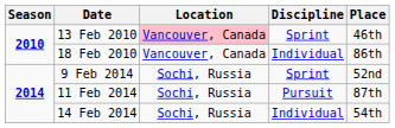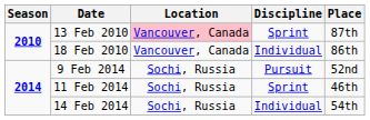 <table class="wikitable">
 <tr>
 <th>Season</th>
 <th>Date</th>
 <th>Location</th>
 <th>Discipline</th>
 <th>Place</th>
 </tr>
 <tr align=center>
 <td align=center rowspan=2><strong><a href='#'>2010</a></strong></td>
 <td>13 Feb 2010</td>
 <td style="background: pink;"> <a href='#'>Vancouver</a>, Canada</td>
 <td><a href='#'>Sprint</a></td>
-<td>46th</td>
+<td>87th</td>
 </tr>
 <tr align=center>
 <td>18 Feb 2010</td>
 <td> <a href='#'>Vancouver</a>, Canada</td>
 <td><a href='#'>Individual</a></td>
 <td>86th</td>
 </tr>
 <tr align=center>
 <td center rowspan=3><strong><a href='#'>2014</a></strong></td>
 <td>9 Feb 2014</td>
 <td> <a href='#'>Sochi</a>, Russia</td>
-<td><a href='#'>Sprint</a></td>
+<td><a href='#'>Pursuit</a></td>
 <td>52nd</td>
 </tr>
 <tr align=center>
 <td>11 Feb 2014</td>
 <td> <a href='#'>Sochi</a>, Russia</td>
-<td><a href='#'>Pursuit</a></td>
-<td>87th</td>
+<td><a href='#'>Sprint</a></td>
+<td>46th</td>
 </tr>
 <tr align=center>
 <td>14 Feb 2014</td>
 <td> <a href='#'>Sochi</a>, Russia</td>
 <td><a href='#'>Individual</a></td>
 <td>54th</td>
 </tr>
 </table>
